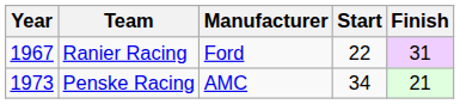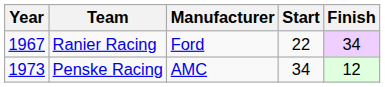 <table class="wikitable" style="font-size: 90%;">
 <tr>
 <th>Year</th>
 <th>Team</th>
 <th>Manufacturer</th>
 <th>Start</th>
 <th>Finish</th>
 </tr>
 <tr>
 <td><a href='#'>1967</a></td>
 <td><a href='#'>Ranier Racing</a></td>
 <td><a href='#'>Ford</a></td>
 <td align=center>22</td>
-<td align=center style="background:#EFCFFF;">31</td>
+<td align=center style="background:#EFCFFF;">34</td>
 </tr>
 <tr>
 <td><a href='#'>1973</a></td>
 <td><a href='#'>Penske Racing</a></td>
 <td><a href='#'>AMC</a></td>
 <td align=center>34</td>
-<td align=center style="background:#DFFFDF;">21</td>
+<td align=center style="background:#DFFFDF;">12</td>
 </tr>
 </table>
